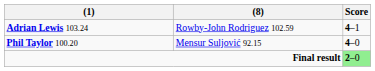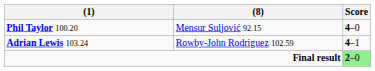 <table class="wikitable">
 <tr>
 <th width=270><strong></strong> (1)</th>
 <th width=270> (8)</th>
 <th>Score</th>
 </tr>
 <tr>
+<td><strong><a href='#'>Phil Taylor</a></strong> <small><span>100.20</span></small></td>
+<td><a href='#'>Mensur Suljović</a> <small><span>92.15</span></small></td>
+<td><strong>4</strong>–0</td>
+</tr>
+<tr>
 <td><strong><a href='#'>Adrian Lewis</a></strong> <small><span>103.24</span></small></td>
 <td><a href='#'>Rowby-John Rodriguez</a> <small><span>102.59</span></small></td>
 <td><strong>4</strong>–1</td>
-</tr>
-<tr>
-<td><strong><a href='#'>Phil Taylor</a></strong> <small><span>100.20</span></small></td>
-<td><a href='#'>Mensur Suljović</a> <small><span>92.15</span></small></td>
-<td><strong>4</strong>–0</td>
 </tr>
 <tr>
 <td colspan="2" align="right"><strong>Final result</strong></td>
 <td style="background: lightgreen;"><strong>2</strong>–0</td>
 </tr>
 </table>
